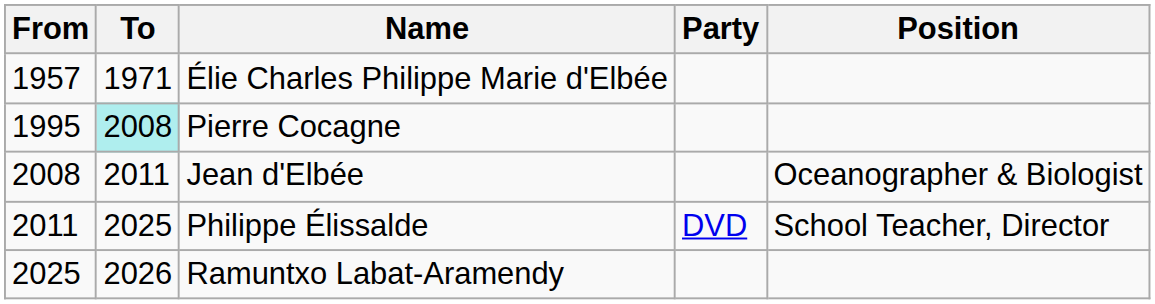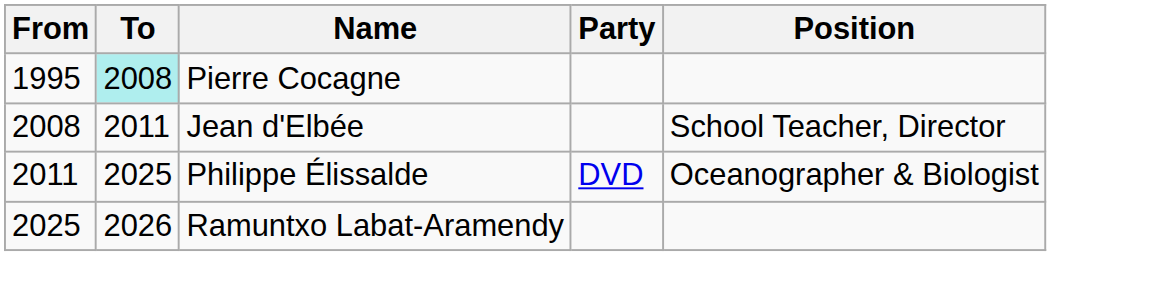 <table class="wikitable">
 <tr>
 <th>From</th>
 <th>To</th>
 <th>Name</th>
 <th>Party</th>
 <th>Position</th>
-</tr>
-<tr>
-<td>1957</td>
-<td>1971</td>
-<td>Élie Charles Philippe Marie d'Elbée</td>
-<td></td>
-<td></td>
 </tr>
 <tr>
 <td>1995</td>
 <td style="background: paleturquoise;">2008</td>
 <td>Pierre Cocagne</td>
 <td></td>
 <td></td>
 </tr>
 <tr>
 <td>2008</td>
 <td>2011</td>
 <td>Jean d'Elbée</td>
 <td></td>
-<td>Oceanographer & Biologist</td>
+<td>School Teacher, Director</td>
 </tr>
 <tr>
 <td>2011</td>
 <td>2025</td>
 <td>Philippe Élissalde</td>
 <td><a href='#'>DVD</a></td>
-<td>School Teacher, Director</td>
+<td>Oceanographer & Biologist</td>
 </tr>
 <tr>
 <td>2025</td>
 <td>2026</td>
 <td>Ramuntxo Labat-Aramendy</td>
 <td></td>
 <td></td>
 </tr>
 </table>
